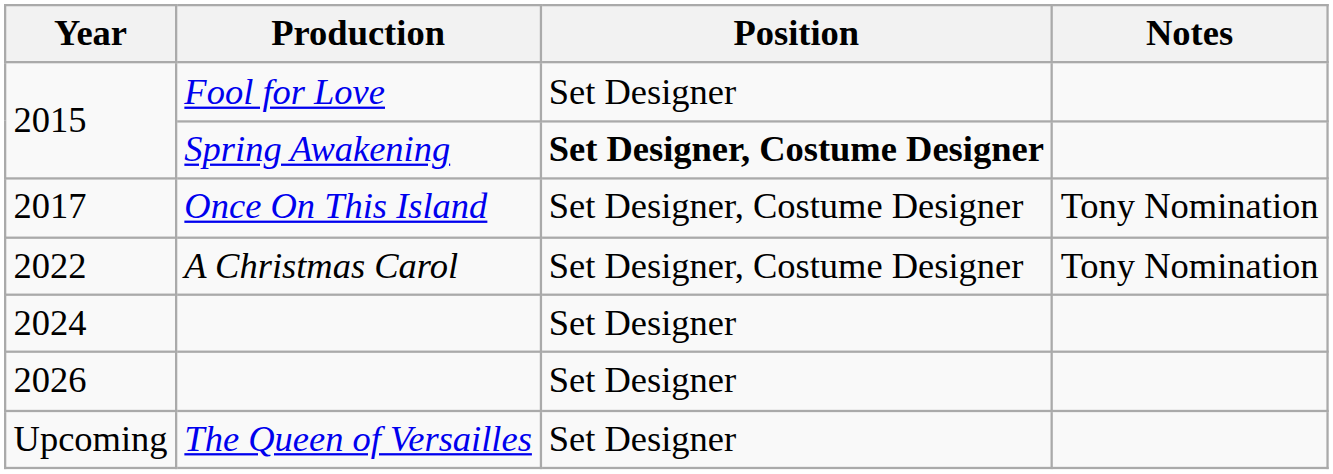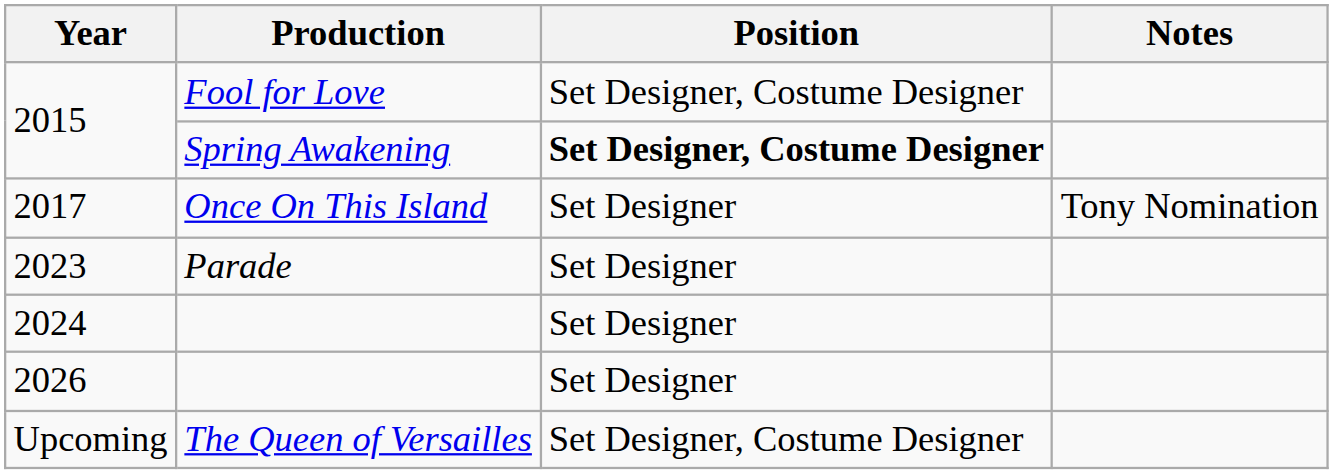 <table class="wikitable">
 <tr>
 <th>Year</th>
 <th>Production</th>
 <th>Position</th>
 <th>Notes</th>
 </tr>
 <tr>
 <td rowspan="2">2015</td>
 <td><em><a href='#'>Fool for Love</a></em></td>
-<td>Set Designer</td>
+<td>Set Designer, Costume Designer</td>
 <td></td>
 </tr>
 <tr>
 <td><em><a href='#'>Spring Awakening</a></em></td>
 <td><strong>Set Designer, Costume Designer</strong></td>
 <td></td>
 </tr>
 <tr>
 <td>2017</td>
 <td><em><a href='#'>Once On This Island</a></em></td>
-<td>Set Designer, Costume Designer</td>
+<td>Set Designer</td>
 <td>Tony Nomination</td>
 </tr>
 <tr>
-<td>2022</td>
-<td><em>A Christmas Carol</em></td>
-<td>Set Designer, Costume Designer</td>
-<td>Tony Nomination</td>
+<td>2023</td>
+<td><em>Parade</em></td>
+<td>Set Designer</td>
+<td></td>
 </tr>
 <tr>
 <td>2024</td>
 <td><em></em></td>
 <td>Set Designer</td>
 <td></td>
 </tr>
 <tr>
 <td>2026</td>
 <td><em></em></td>
 <td>Set Designer</td>
 <td></td>
 </tr>
 <tr>
 <td>Upcoming</td>
 <td><em><a href='#'>The Queen of Versailles</a></em></td>
-<td>Set Designer</td>
+<td>Set Designer, Costume Designer</td>
 <td></td>
 </tr>
 </table>
